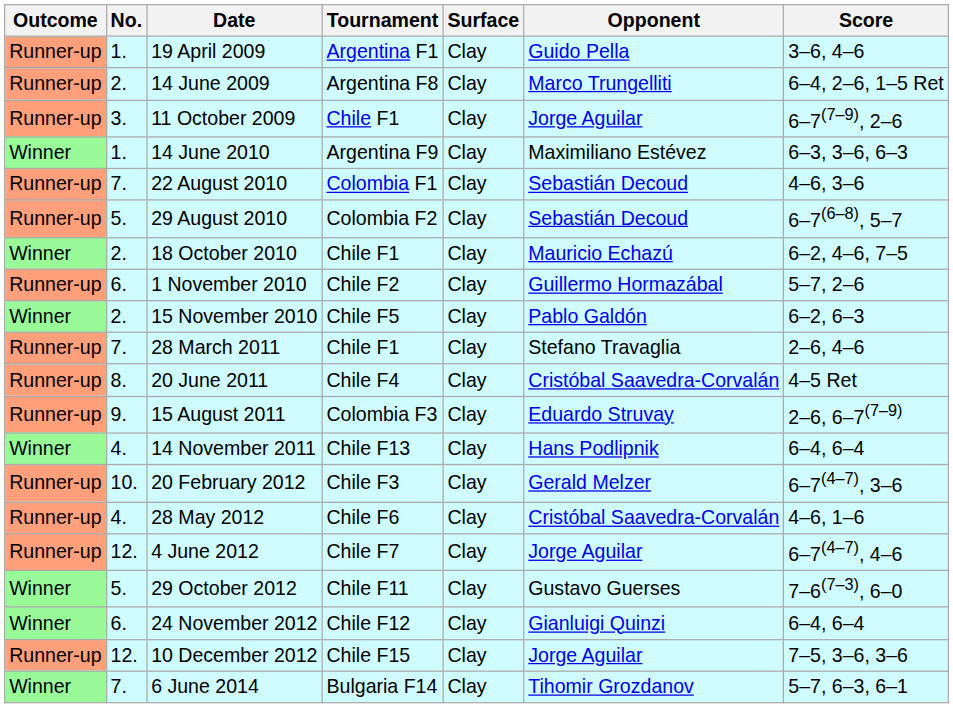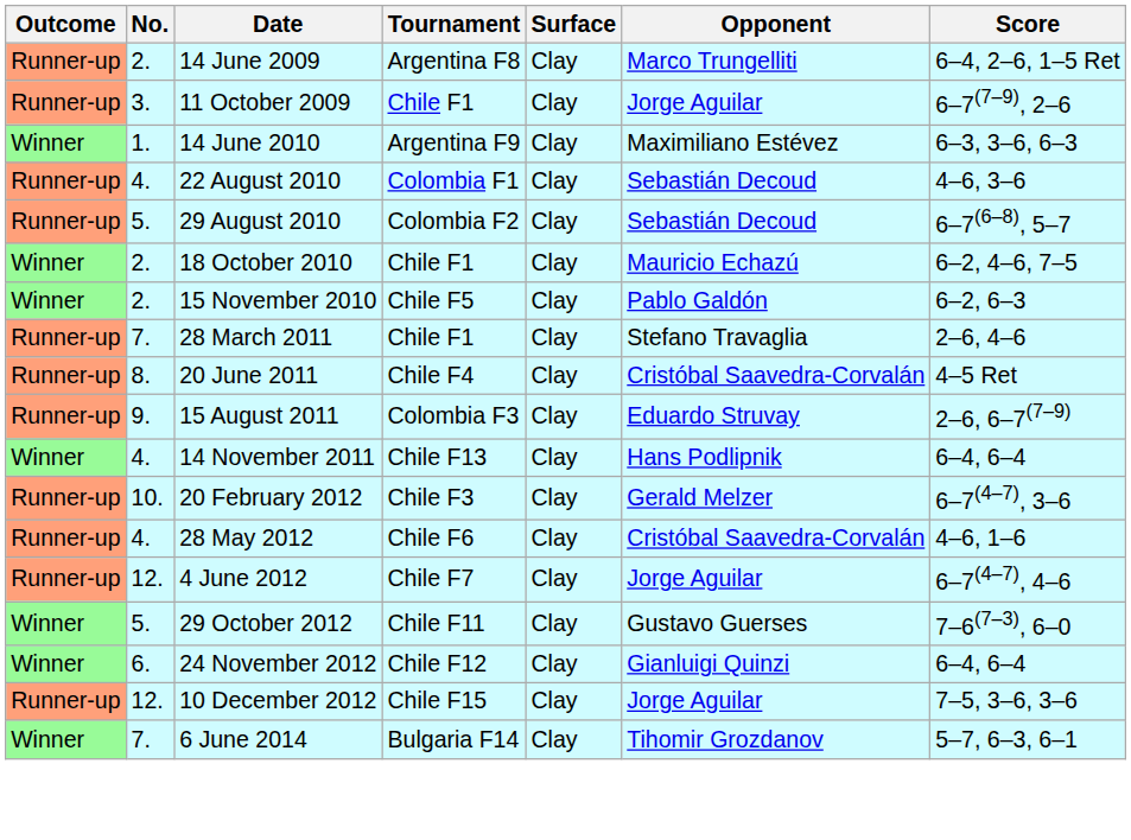 <table class="sortable wikitable" style=font-size:97%>
 <tr>
 <th>Outcome</th>
 <th>No.</th>
 <th>Date</th>
 <th>Tournament</th>
 <th>Surface</th>
 <th>Opponent</th>
 <th>Score</th>
-</tr>
-<tr bgcolor=CFFCFF>
-<td bgcolor=FFA07A>Runner-up</td>
-<td>1.</td>
-<td>19 April 2009</td>
-<td><a href='#'>Argentina</a> F1</td>
-<td>Clay</td>
-<td> <a href='#'>Guido Pella</a></td>
-<td>3–6, 4–6</td>
 </tr>
 <tr bgcolor=CFFCFF>
 <td bgcolor=FFA07A>Runner-up</td>
 <td>2.</td>
 <td>14 June 2009</td>
 <td>Argentina F8</td>
 <td>Clay</td>
 <td> <a href='#'>Marco Trungelliti</a></td>
 <td>6–4, 2–6, 1–5 Ret</td>
 </tr>
 <tr bgcolor=CFFCFF>
 <td bgcolor=FFA07A>Runner-up</td>
 <td>3.</td>
 <td>11 October 2009</td>
 <td><a href='#'>Chile</a> F1</td>
 <td>Clay</td>
 <td> <a href='#'>Jorge Aguilar</a></td>
 <td>6–7<sup>(7–9)</sup>, 2–6</td>
 </tr>
 <tr bgcolor=CFFCFF>
 <td bgcolor=98FB98>Winner</td>
 <td>1.</td>
 <td>14 June 2010</td>
 <td>Argentina F9</td>
 <td>Clay</td>
 <td> Maximiliano Estévez</td>
 <td>6–3, 3–6, 6–3</td>
 </tr>
 <tr bgcolor=CFFCFF>
 <td bgcolor=FFA07A>Runner-up</td>
-<td>7.</td>
+<td>4.</td>
 <td>22 August 2010</td>
 <td><a href='#'>Colombia</a> F1</td>
 <td>Clay</td>
 <td> <a href='#'>Sebastián Decoud</a></td>
 <td>4–6, 3–6</td>
 </tr>
 <tr bgcolor=CFFCFF>
 <td bgcolor=FFA07A>Runner-up</td>
 <td>5.</td>
 <td>29 August 2010</td>
 <td>Colombia F2</td>
 <td>Clay</td>
 <td> <a href='#'>Sebastián Decoud</a></td>
 <td>6–7<sup>(6–8)</sup>, 5–7</td>
 </tr>
 <tr bgcolor=CFFCFF>
 <td bgcolor=98FB98>Winner</td>
 <td>2.</td>
 <td>18 October 2010</td>
 <td>Chile F1</td>
 <td>Clay</td>
 <td> <a href='#'>Mauricio Echazú</a></td>
 <td>6–2, 4–6, 7–5</td>
-</tr>
-<tr bgcolor=CFFCFF>
-<td bgcolor=FFA07A>Runner-up</td>
-<td>6.</td>
-<td>1 November 2010</td>
-<td>Chile F2</td>
-<td>Clay</td>
-<td> <a href='#'>Guillermo Hormazábal</a></td>
-<td>5–7, 2–6</td>
 </tr>
 <tr bgcolor=CFFCFF>
 <td bgcolor=98FB98>Winner</td>
 <td>2.</td>
 <td>15 November 2010</td>
 <td>Chile F5</td>
 <td>Clay</td>
 <td> <a href='#'>Pablo Galdón</a></td>
 <td>6–2, 6–3</td>
 </tr>
 <tr bgcolor=CFFCFF>
 <td bgcolor=FFA07A>Runner-up</td>
 <td>7.</td>
 <td>28 March 2011</td>
 <td>Chile F1</td>
 <td>Clay</td>
 <td> Stefano Travaglia</td>
 <td>2–6, 4–6</td>
 </tr>
 <tr bgcolor=CFFCFF>
 <td bgcolor=FFA07A>Runner-up</td>
 <td>8.</td>
 <td>20 June 2011</td>
 <td>Chile F4</td>
 <td>Clay</td>
 <td> <a href='#'>Cristóbal Saavedra-Corvalán</a></td>
 <td>4–5 Ret</td>
 </tr>
 <tr bgcolor=CFFCFF>
 <td bgcolor=FFA07A>Runner-up</td>
 <td>9.</td>
 <td>15 August 2011</td>
 <td>Colombia F3</td>
 <td>Clay</td>
 <td> <a href='#'>Eduardo Struvay</a></td>
 <td>2–6, 6–7<sup>(7–9)</sup></td>
 </tr>
 <tr bgcolor=CFFCFF>
 <td bgcolor=98FB98>Winner</td>
 <td>4.</td>
 <td>14 November 2011</td>
 <td>Chile F13</td>
 <td>Clay</td>
 <td> <a href='#'>Hans Podlipnik</a></td>
 <td>6–4, 6–4</td>
 </tr>
 <tr bgcolor=CFFCFF>
 <td bgcolor=FFA07A>Runner-up</td>
 <td>10.</td>
 <td>20 February 2012</td>
 <td>Chile F3</td>
 <td>Clay</td>
 <td> <a href='#'>Gerald Melzer</a></td>
 <td>6–7<sup>(4–7)</sup>, 3–6</td>
 </tr>
 <tr bgcolor=CFFCFF>
 <td bgcolor=FFA07A>Runner-up</td>
 <td>4.</td>
 <td>28 May 2012</td>
 <td>Chile F6</td>
 <td>Clay</td>
 <td> <a href='#'>Cristóbal Saavedra-Corvalán</a></td>
 <td>4–6, 1–6</td>
 </tr>
 <tr bgcolor=CFFCFF>
 <td bgcolor=FFA07A>Runner-up</td>
 <td>12.</td>
 <td>4 June 2012</td>
 <td>Chile F7</td>
 <td>Clay</td>
 <td> <a href='#'>Jorge Aguilar</a></td>
 <td>6–7<sup>(4–7)</sup>, 4–6</td>
 </tr>
 <tr bgcolor=CFFCFF>
 <td bgcolor=98FB98>Winner</td>
 <td>5.</td>
 <td>29 October 2012</td>
 <td>Chile F11</td>
 <td>Clay</td>
 <td> Gustavo Guerses</td>
 <td>7–6<sup>(7–3)</sup>, 6–0</td>
 </tr>
 <tr bgcolor=CFFCFF>
 <td bgcolor=98FB98>Winner</td>
 <td>6.</td>
 <td>24 November 2012</td>
 <td>Chile F12</td>
 <td>Clay</td>
 <td> <a href='#'>Gianluigi Quinzi</a></td>
 <td>6–4, 6–4</td>
 </tr>
 <tr bgcolor=CFFCFF>
 <td bgcolor=FFA07A>Runner-up</td>
 <td>12.</td>
 <td>10 December 2012</td>
 <td>Chile F15</td>
 <td>Clay</td>
 <td> <a href='#'>Jorge Aguilar</a></td>
 <td>7–5, 3–6, 3–6</td>
 </tr>
 <tr bgcolor=CFFCFF>
 <td bgcolor=98FB98>Winner</td>
 <td>7.</td>
 <td>6 June 2014</td>
 <td>Bulgaria F14</td>
 <td>Clay</td>
 <td> <a href='#'>Tihomir Grozdanov</a></td>
 <td>5–7, 6–3, 6–1</td>
 </tr>
 </table>
